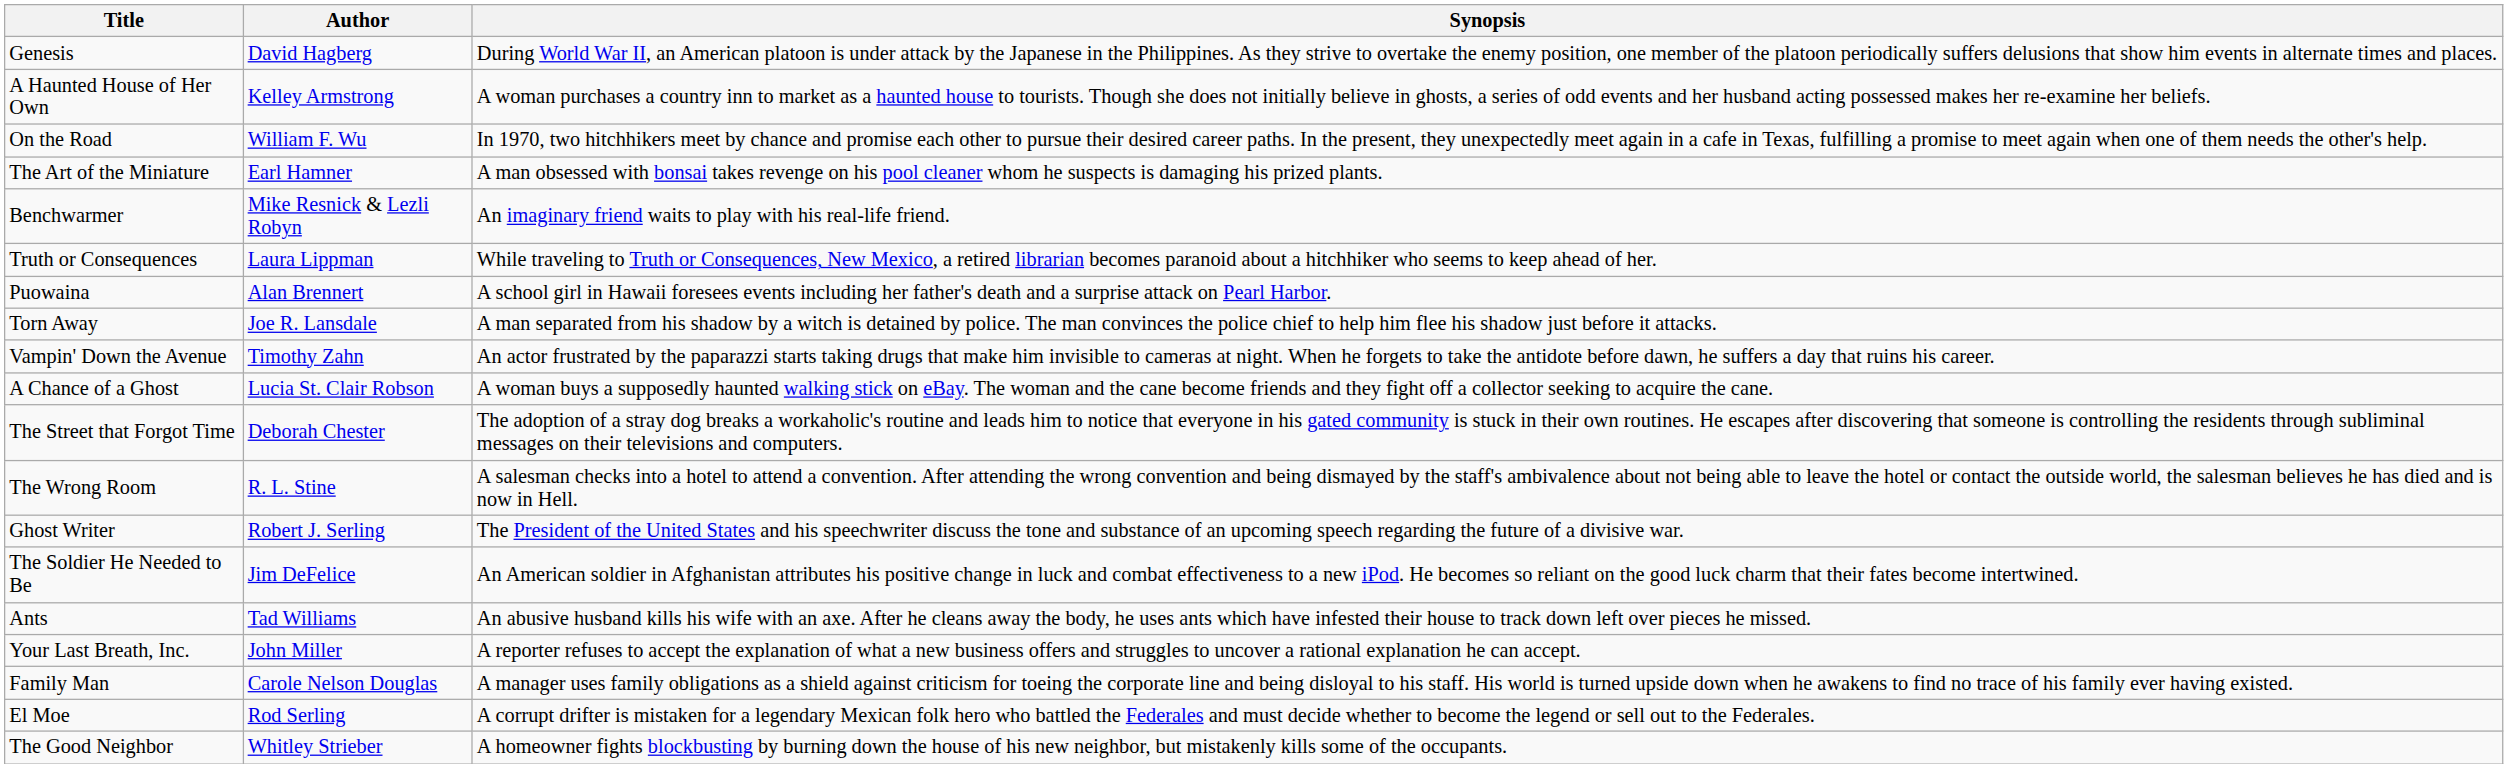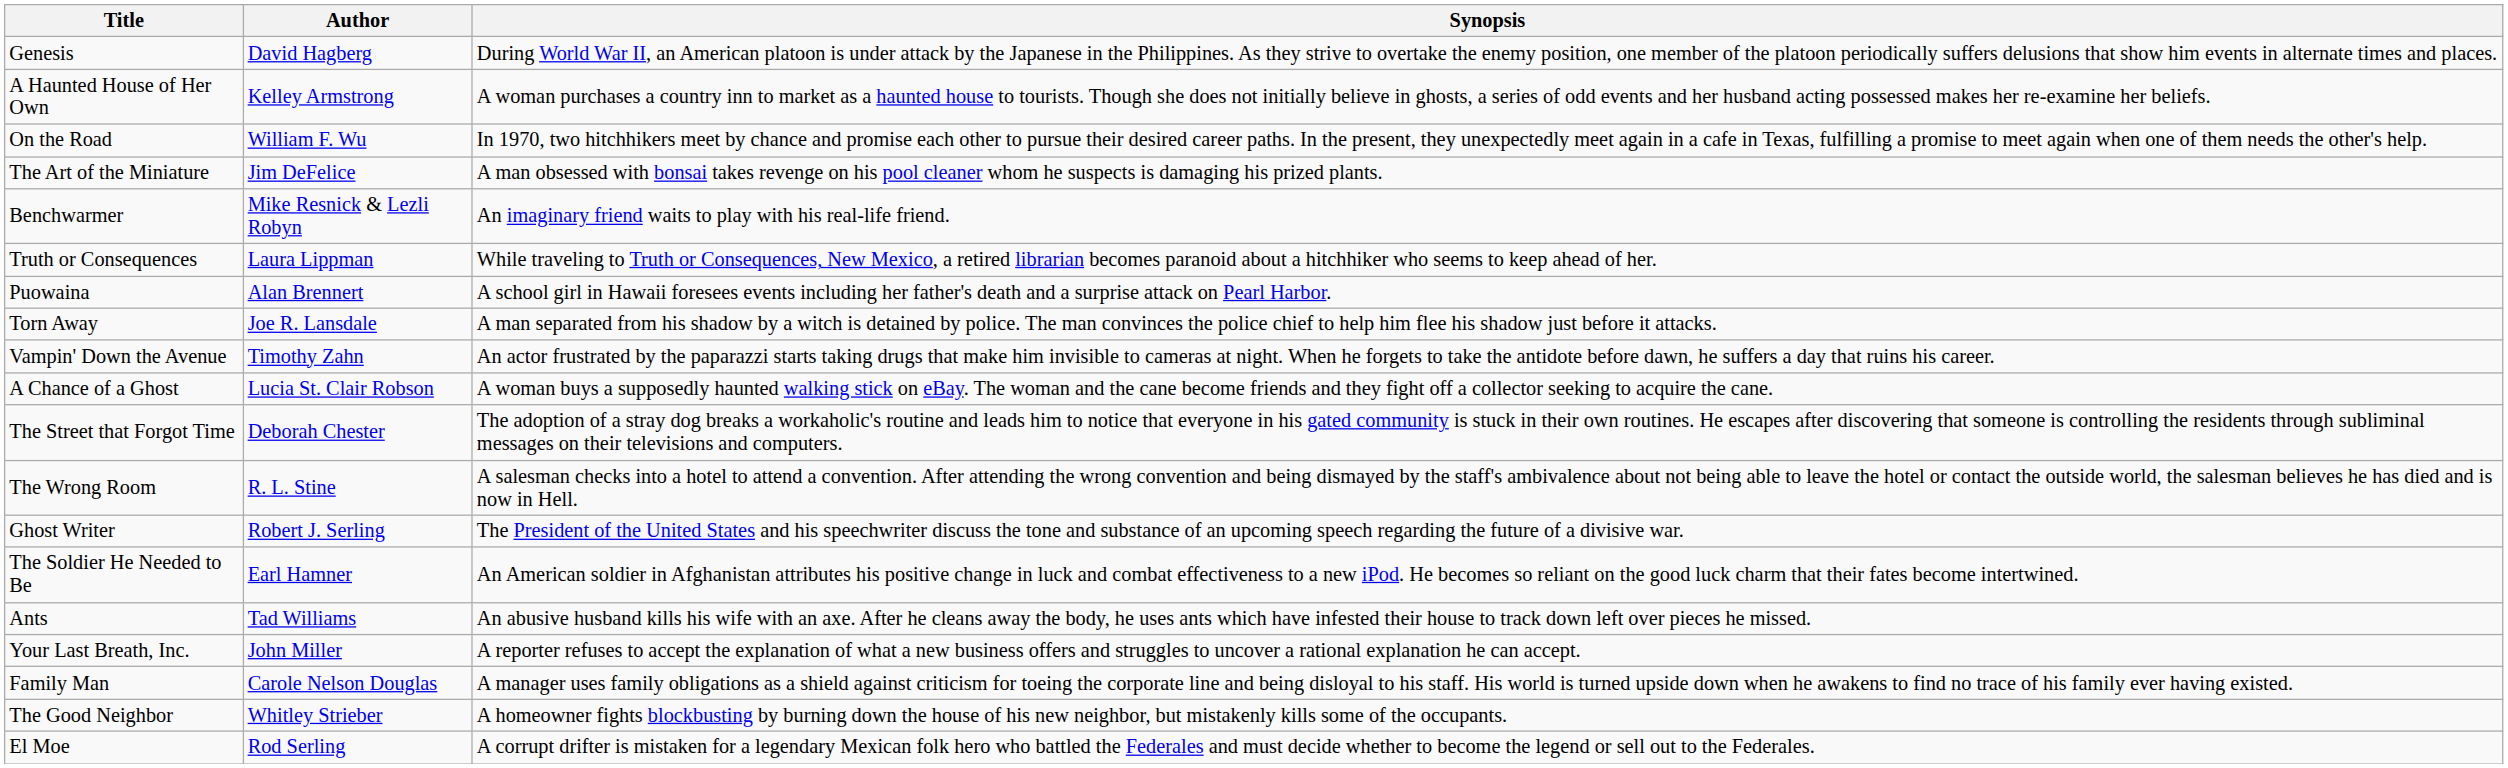 <table class="wikitable">
 <tr>
 <th>Title</th>
 <th>Author</th>
 <th>Synopsis</th>
 </tr>
 <tr>
 <td>Genesis</td>
 <td><a href='#'>David Hagberg</a></td>
 <td>During <a href='#'>World War II</a>, an American platoon is under attack by the Japanese in the Philippines. As they strive to overtake the enemy position, one member of the platoon periodically suffers delusions that show him events in alternate times and places.</td>
 </tr>
 <tr>
 <td>A Haunted House of Her Own</td>
 <td><a href='#'>Kelley Armstrong</a></td>
 <td>A woman purchases a country inn to market as a <a href='#'>haunted house</a> to tourists. Though she does not initially believe in ghosts, a series of odd events and her husband acting possessed makes her re-examine her beliefs.</td>
 </tr>
 <tr>
 <td>On the Road</td>
 <td><a href='#'>William F. Wu</a></td>
 <td>In 1970, two hitchhikers meet by chance and promise each other to pursue their desired career paths. In the present, they unexpectedly meet again in a cafe in Texas, fulfilling a promise to meet again when one of them needs the other's help.</td>
 </tr>
 <tr>
 <td>The Art of the Miniature</td>
-<td><a href='#'>Earl Hamner</a></td>
+<td><a href='#'>Jim DeFelice</a></td>
 <td>A man obsessed with <a href='#'>bonsai</a> takes revenge on his <a href='#'>pool cleaner</a> whom he suspects is damaging his prized plants.</td>
 </tr>
 <tr>
 <td>Benchwarmer</td>
 <td><a href='#'>Mike Resnick</a> & <a href='#'>Lezli Robyn</a></td>
 <td>An <a href='#'>imaginary friend</a> waits to play with his real-life friend.</td>
 </tr>
 <tr>
 <td>Truth or Consequences</td>
 <td><a href='#'>Laura Lippman</a></td>
 <td>While traveling to <a href='#'>Truth or Consequences, New Mexico</a>, a retired <a href='#'>librarian</a> becomes paranoid about a hitchhiker who seems to keep ahead of her.</td>
 </tr>
 <tr>
 <td>Puowaina</td>
 <td><a href='#'>Alan Brennert</a></td>
 <td>A school girl in Hawaii foresees events including her father's death and a surprise attack on <a href='#'>Pearl Harbor</a>.</td>
 </tr>
 <tr>
 <td>Torn Away</td>
 <td><a href='#'>Joe R. Lansdale</a></td>
 <td>A man separated from his shadow by a witch is detained by police. The man convinces the police chief to help him flee his shadow just before it attacks.</td>
 </tr>
 <tr>
 <td>Vampin' Down the Avenue</td>
 <td><a href='#'>Timothy Zahn</a></td>
 <td>An actor frustrated by the paparazzi starts taking drugs that make him invisible to cameras at night. When he forgets to take the antidote before dawn, he suffers a day that ruins his career.</td>
 </tr>
 <tr>
 <td>A Chance of a Ghost</td>
 <td><a href='#'>Lucia St. Clair Robson</a></td>
 <td>A woman buys a supposedly haunted <a href='#'>walking stick</a> on <a href='#'>eBay</a>. The woman and the cane become friends and they fight off a collector seeking to acquire the cane.</td>
 </tr>
 <tr>
 <td>The Street that Forgot Time</td>
 <td><a href='#'>Deborah Chester</a></td>
 <td>The adoption of a stray dog breaks a workaholic's routine and leads him to notice that everyone in his <a href='#'>gated community</a> is stuck in their own routines. He escapes after discovering that someone is controlling the residents through subliminal messages on their televisions and computers.</td>
 </tr>
 <tr>
 <td>The Wrong Room</td>
 <td><a href='#'>R. L. Stine</a></td>
 <td>A salesman checks into a hotel to attend a convention. After attending the wrong convention and being dismayed by the staff's ambivalence about not being able to leave the hotel or contact the outside world, the salesman believes he has died and is now in Hell.</td>
 </tr>
 <tr>
 <td>Ghost Writer</td>
 <td><a href='#'>Robert J. Serling</a></td>
 <td>The <a href='#'>President of the United States</a> and his speechwriter discuss the tone and substance of an upcoming speech regarding the future of a divisive war.</td>
 </tr>
 <tr>
 <td>The Soldier He Needed to Be</td>
-<td><a href='#'>Jim DeFelice</a></td>
+<td><a href='#'>Earl Hamner</a></td>
 <td>An American soldier in Afghanistan attributes his positive change in luck and combat effectiveness to a new <a href='#'>iPod</a>. He becomes so reliant on the good luck charm that their fates become intertwined.</td>
 </tr>
 <tr>
 <td>Ants</td>
 <td><a href='#'>Tad Williams</a></td>
 <td>An abusive husband kills his wife with an axe. After he cleans away the body, he uses ants which have infested their house to track down left over pieces he missed.</td>
 </tr>
 <tr>
 <td>Your Last Breath, Inc.</td>
 <td><a href='#'>John Miller</a></td>
 <td>A reporter refuses to accept the explanation of what a new business offers and struggles to uncover a rational explanation he can accept.</td>
 </tr>
 <tr>
 <td>Family Man</td>
 <td><a href='#'>Carole Nelson Douglas</a></td>
 <td>A manager uses family obligations as a shield against criticism for toeing the corporate line and being disloyal to his staff. His world is turned upside down when he awakens to find no trace of his family ever having existed.</td>
 </tr>
 <tr>
+<td>The Good Neighbor</td>
+<td><a href='#'>Whitley Strieber</a></td>
+<td>A homeowner fights <a href='#'>blockbusting</a> by burning down the house of his new neighbor, but mistakenly kills some of the occupants.</td>
+</tr>
+<tr>
 <td>El Moe</td>
 <td><a href='#'>Rod Serling</a></td>
 <td>A corrupt drifter is mistaken for a legendary Mexican folk hero who battled the <a href='#'>Federales</a> and must decide whether to become the legend or sell out to the Federales.</td>
 </tr>
-<tr>
-<td>The Good Neighbor</td>
-<td><a href='#'>Whitley Strieber</a></td>
-<td>A homeowner fights <a href='#'>blockbusting</a> by burning down the house of his new neighbor, but mistakenly kills some of the occupants.</td>
-</tr>
 </table>
